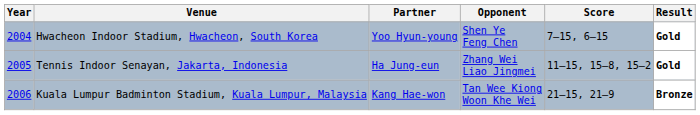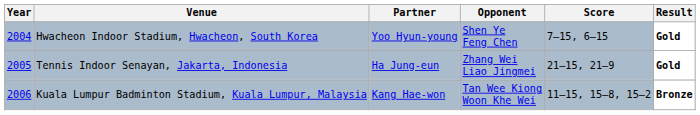 <table class="sortable wikitable" style="font-size: 90%;">
 <tr>
 <th>Year</th>
 <th>Venue</th>
 <th>Partner</th>
 <th>Opponent</th>
 <th>Score</th>
 <th>Result</th>
 </tr>
 <tr style="background:#AABBCC">
 <td align="center"><a href='#'>2004</a></td>
 <td align="left">Hwacheon Indoor Stadium, <a href='#'>Hwacheon</a>, <a href='#'>South Korea</a></td>
 <td align="left"> <a href='#'>Yoo Hyun-young</a></td>
 <td align="left"> <a href='#'>Shen Ye</a> <br>  <a href='#'>Feng Chen</a></td>
 <td align="left">7–15, 6–15</td>
 <td style="text-align:left; background:white"> <strong>Gold</strong></td>
 </tr>
 <tr style="background:#AABBCC">
 <td align="center"><a href='#'>2005</a></td>
 <td align="left">Tennis Indoor Senayan, <a href='#'>Jakarta, Indonesia</a></td>
 <td align="left"> <a href='#'>Ha Jung-eun</a></td>
 <td align="left"> <a href='#'>Zhang Wei</a> <br>  <a href='#'>Liao Jingmei</a></td>
-<td align="left">11–15, 15–8, 15–2</td>
+<td align="left">21–15, 21–9</td>
 <td style="text-align:left; background:white"> <strong>Gold</strong></td>
 </tr>
 <tr style="background:#AABBCC">
 <td align="center"><a href='#'>2006</a></td>
 <td align="left">Kuala Lumpur Badminton Stadium, <a href='#'>Kuala Lumpur, Malaysia</a></td>
 <td align="left"> <a href='#'>Kang Hae-won</a></td>
 <td align="left"> <a href='#'>Tan Wee Kiong</a> <br>  <a href='#'>Woon Khe Wei</a></td>
-<td align="left">21–15, 21–9</td>
+<td align="left">11–15, 15–8, 15–2</td>
 <td style="text-align:left; background:white"> <strong>Bronze</strong></td>
 </tr>
 </table>
